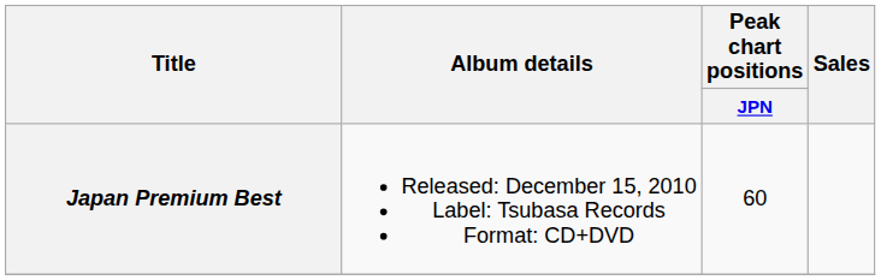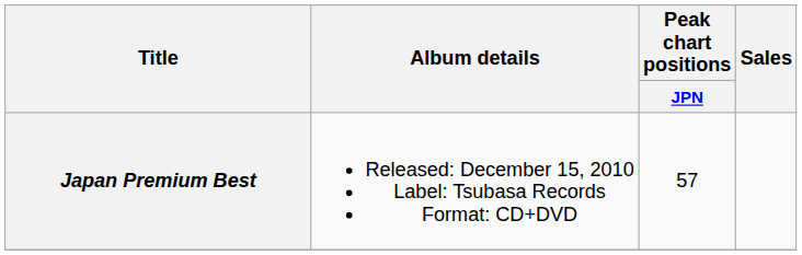 <table class="wikitable plainrowheaders" style="text-align:center;">
 <tr>
 <th rowspan="2" scope="col" style="width:15em;">Title</th>
 <th rowspan="2" scope="col">Album details</th>
 <th scope="col">Peak chart positions</th>
 <th rowspan="2" scope="col">Sales</th>
 </tr>
 <tr>
 <th style="width:3em;"><small><a href='#'>JPN</a></small><br></th>
 </tr>
 <tr>
 <th scope="row"><em>Japan Premium Best</em></th>
 <td><br><ul><li>Released: December 15, 2010</li><li>Label: Tsubasa Records</li><li>Format: CD+DVD</li></ul></td>
-<td>60</td>
+<td>57</td>
 <td></td>
 </tr>
 <tr>
 </tr>
 </table>
